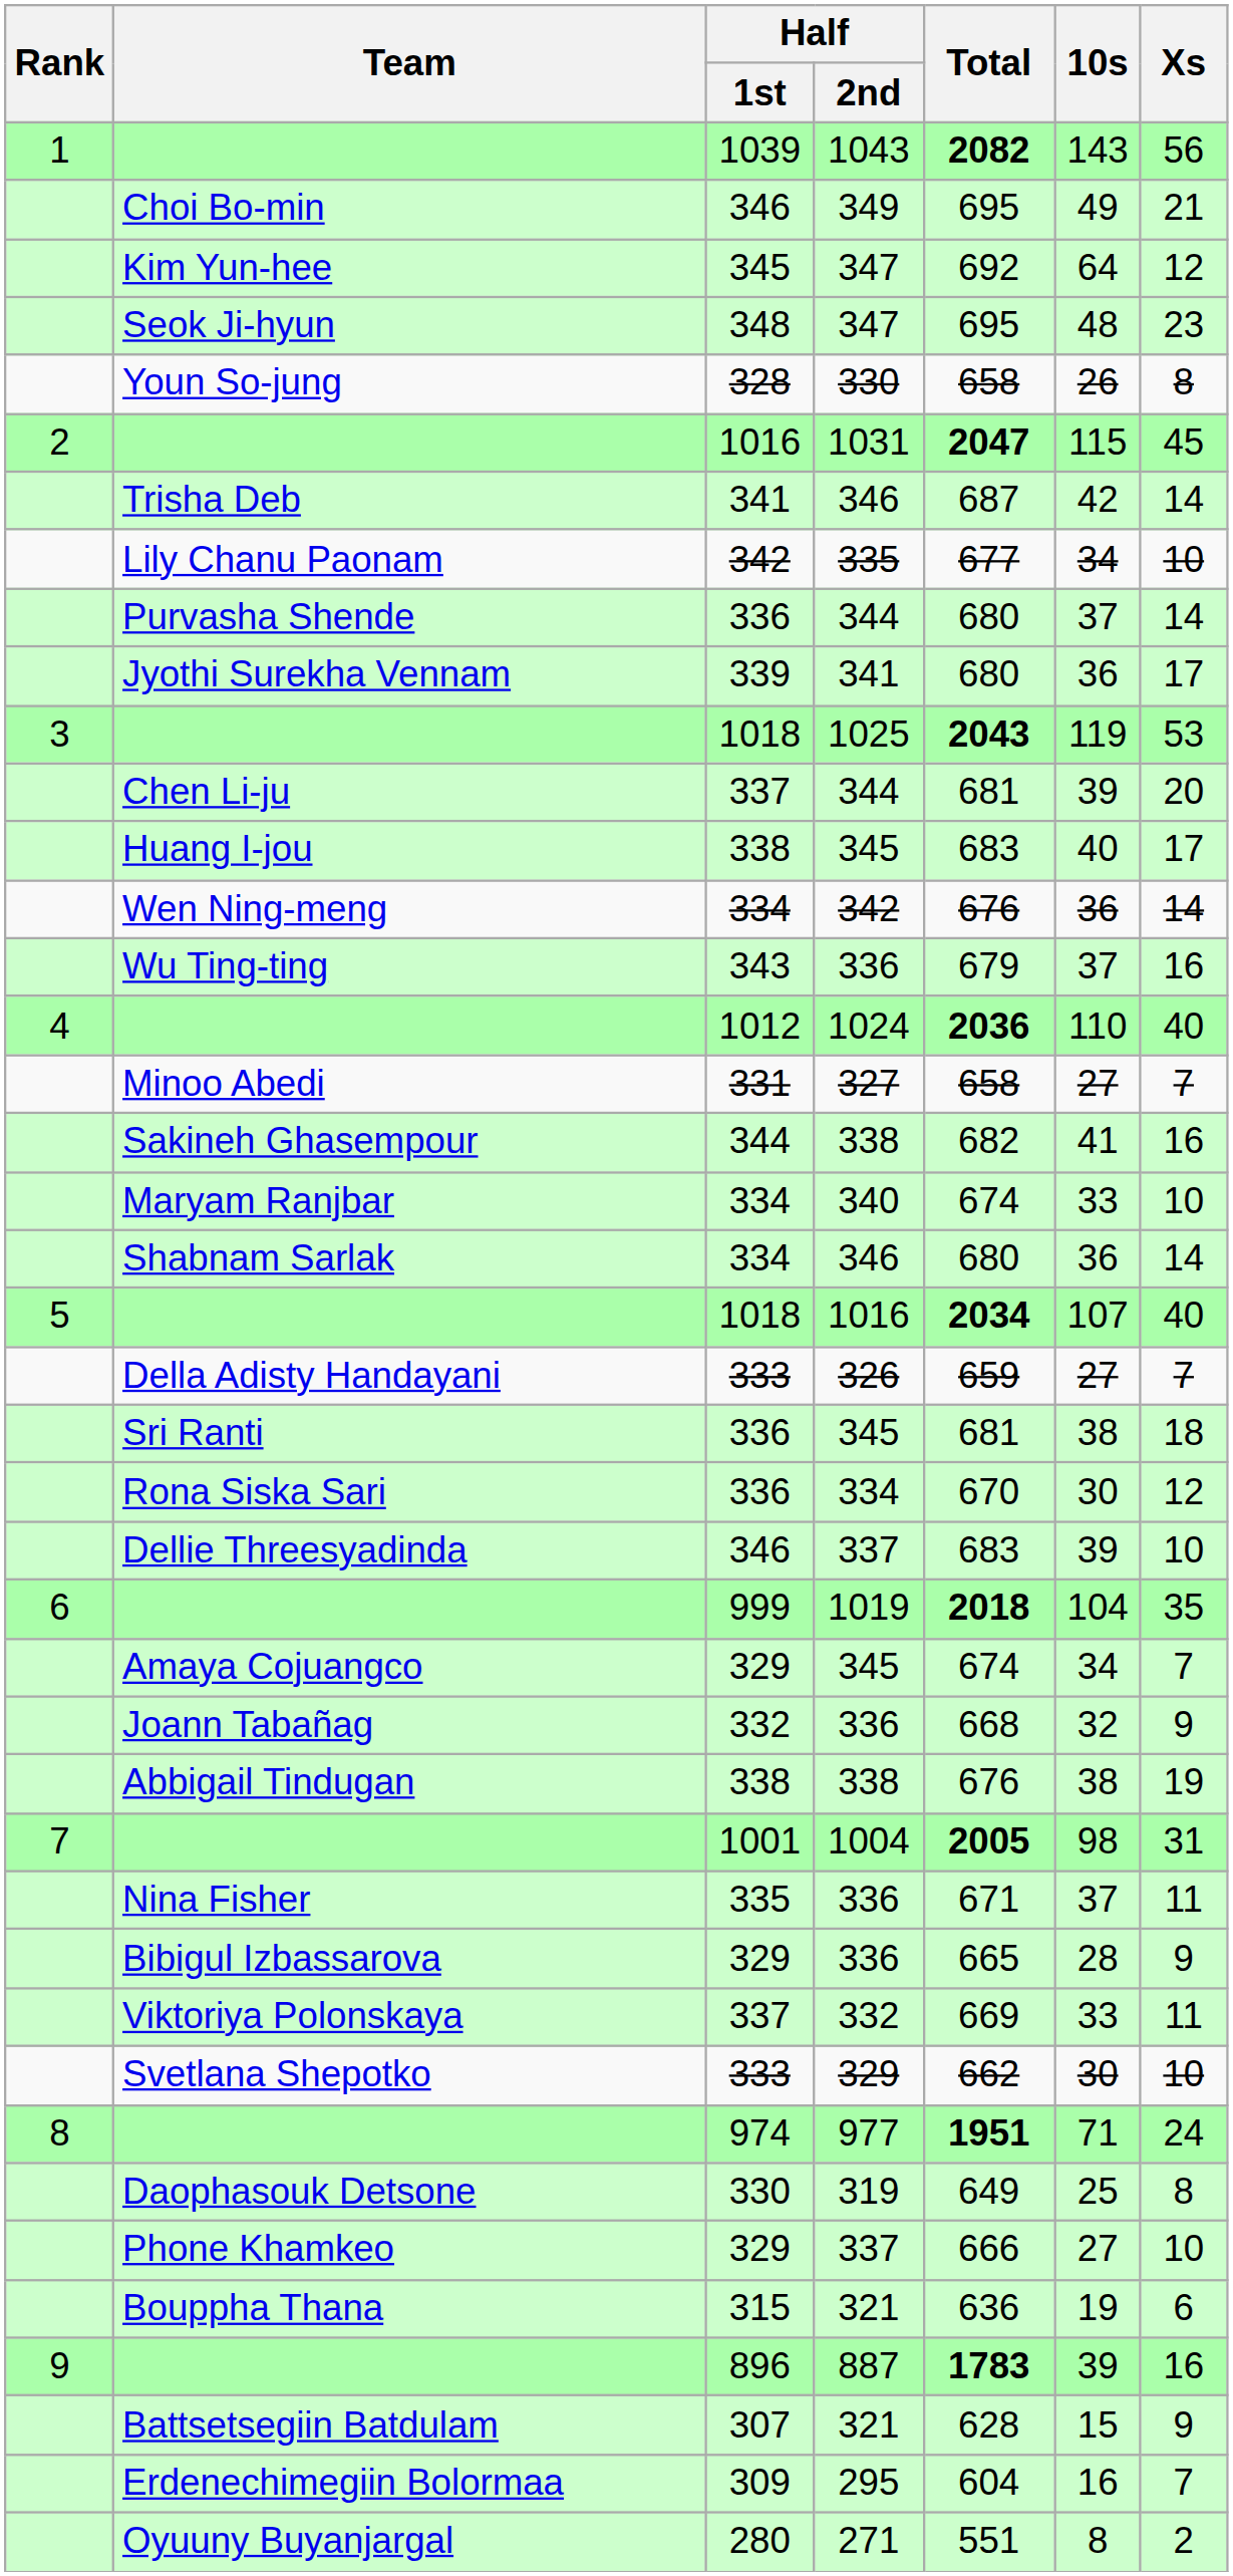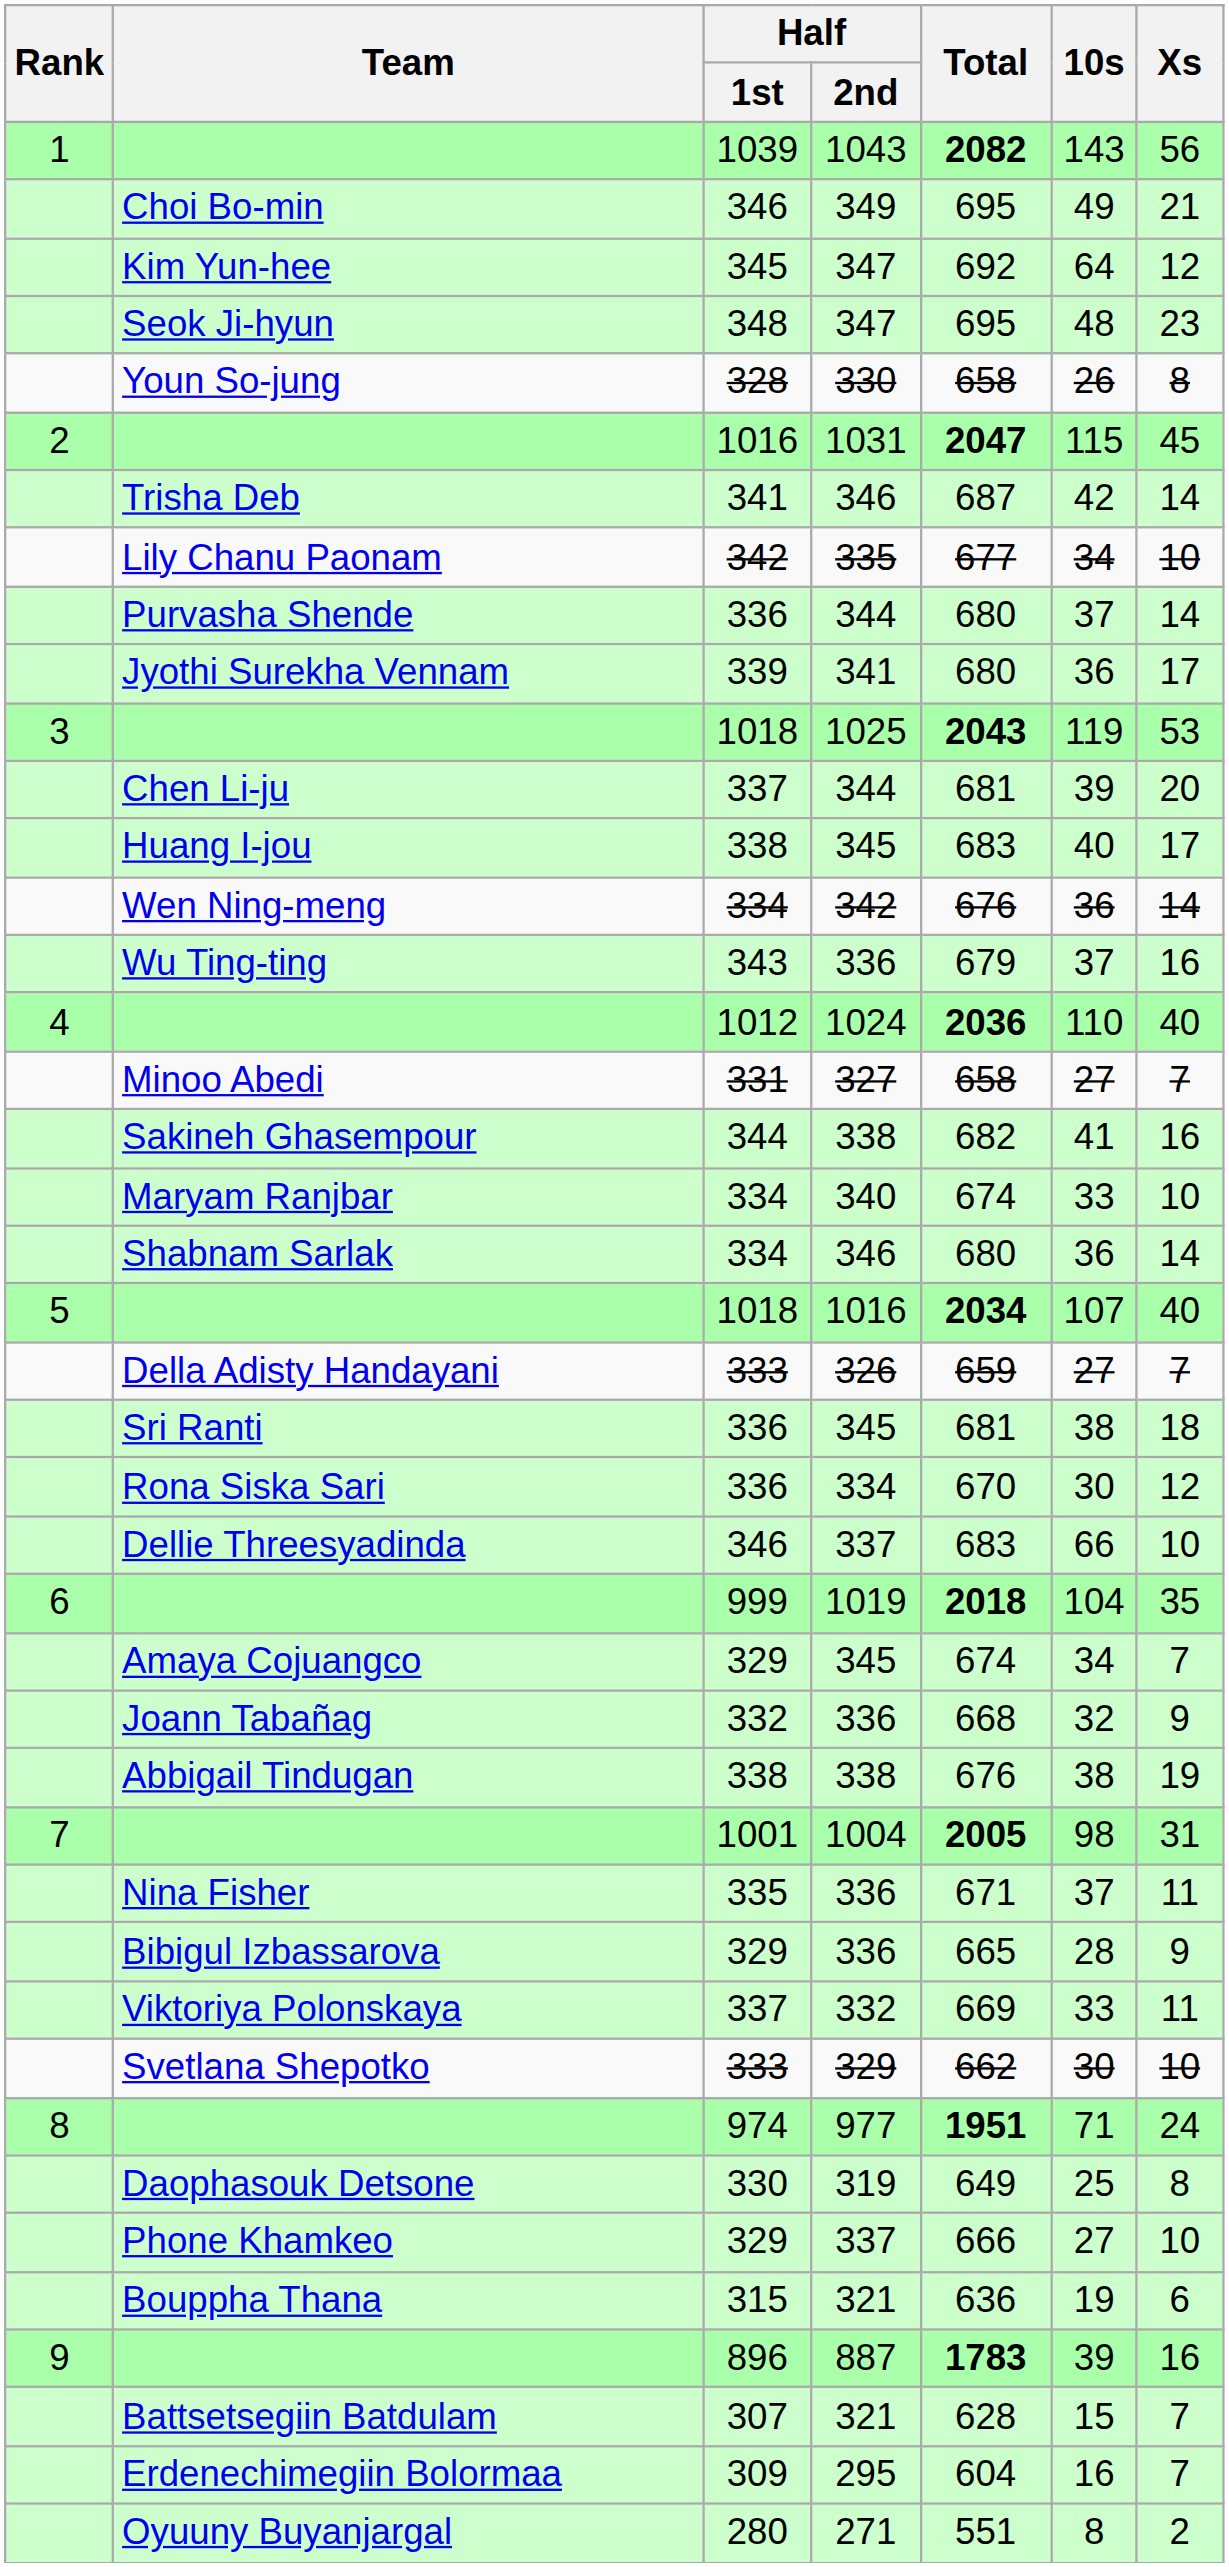 <table class="wikitable" style="text-align:center">
 <tr>
 <th rowspan=2 width=40>Rank</th>
 <th rowspan=2 width=250>Team</th>
 <th colspan=2>Half</th>
 <th rowspan=2 width=50>Total</th>
 <th rowspan=2 width=30>10s</th>
 <th rowspan=2 width=30>Xs</th>
 </tr>
 <tr>
 <th width=40>1st</th>
 <th width=40>2nd</th>
 </tr>
 <tr bgcolor="aaffaa">
 <td>1</td>
 <td align=left></td>
 <td>1039</td>
 <td>1043</td>
 <td><strong>2082</strong></td>
 <td>143</td>
 <td>56</td>
 </tr>
 <tr bgcolor=ccffcc>
 <td></td>
 <td align=left><a href='#'>Choi Bo-min</a></td>
 <td>346</td>
 <td>349</td>
 <td>695</td>
 <td>49</td>
 <td>21</td>
 </tr>
 <tr bgcolor=ccffcc>
 <td></td>
 <td align=left><a href='#'>Kim Yun-hee</a></td>
 <td>345</td>
 <td>347</td>
 <td>692</td>
 <td>64</td>
 <td>12</td>
 </tr>
 <tr bgcolor=ccffcc>
 <td></td>
 <td align=left><a href='#'>Seok Ji-hyun</a></td>
 <td>348</td>
 <td>347</td>
 <td>695</td>
 <td>48</td>
 <td>23</td>
 </tr>
 <tr>
 <td></td>
 <td align=left><a href='#'>Youn So-jung</a></td>
 <td><s>328</s></td>
 <td><s>330</s></td>
 <td><s>658</s></td>
 <td><s>26</s></td>
 <td><s>8</s></td>
 </tr>
 <tr bgcolor="aaffaa">
 <td>2</td>
 <td align=left></td>
 <td>1016</td>
 <td>1031</td>
 <td><strong>2047</strong></td>
 <td>115</td>
 <td>45</td>
 </tr>
 <tr bgcolor=ccffcc>
 <td></td>
 <td align=left><a href='#'>Trisha Deb</a></td>
 <td>341</td>
 <td>346</td>
 <td>687</td>
 <td>42</td>
 <td>14</td>
 </tr>
 <tr>
 <td></td>
 <td align=left><a href='#'>Lily Chanu Paonam</a></td>
 <td><s>342</s></td>
 <td><s>335</s></td>
 <td><s>677</s></td>
 <td><s>34</s></td>
 <td><s>10</s></td>
 </tr>
 <tr bgcolor=ccffcc>
 <td></td>
 <td align=left><a href='#'>Purvasha Shende</a></td>
 <td>336</td>
 <td>344</td>
 <td>680</td>
 <td>37</td>
 <td>14</td>
 </tr>
 <tr bgcolor=ccffcc>
 <td></td>
 <td align=left><a href='#'>Jyothi Surekha Vennam</a></td>
 <td>339</td>
 <td>341</td>
 <td>680</td>
 <td>36</td>
 <td>17</td>
 </tr>
 <tr bgcolor="aaffaa">
 <td>3</td>
 <td align=left></td>
 <td>1018</td>
 <td>1025</td>
 <td><strong>2043</strong></td>
 <td>119</td>
 <td>53</td>
 </tr>
 <tr bgcolor=ccffcc>
 <td></td>
 <td align=left><a href='#'>Chen Li-ju</a></td>
 <td>337</td>
 <td>344</td>
 <td>681</td>
 <td>39</td>
 <td>20</td>
 </tr>
 <tr bgcolor=ccffcc>
 <td></td>
 <td align=left><a href='#'>Huang I-jou</a></td>
 <td>338</td>
 <td>345</td>
 <td>683</td>
 <td>40</td>
 <td>17</td>
 </tr>
 <tr>
 <td></td>
 <td align=left><a href='#'>Wen Ning-meng</a></td>
 <td><s>334</s></td>
 <td><s>342</s></td>
 <td><s>676</s></td>
 <td><s>36</s></td>
 <td><s>14</s></td>
 </tr>
 <tr bgcolor=ccffcc>
 <td></td>
 <td align=left><a href='#'>Wu Ting-ting</a></td>
 <td>343</td>
 <td>336</td>
 <td>679</td>
 <td>37</td>
 <td>16</td>
 </tr>
 <tr bgcolor="aaffaa">
 <td>4</td>
 <td align=left></td>
 <td>1012</td>
 <td>1024</td>
 <td><strong>2036</strong></td>
 <td>110</td>
 <td>40</td>
 </tr>
 <tr>
 <td></td>
 <td align=left><a href='#'>Minoo Abedi</a></td>
 <td><s>331</s></td>
 <td><s>327</s></td>
 <td><s>658</s></td>
 <td><s>27</s></td>
 <td><s>7</s></td>
 </tr>
 <tr bgcolor=ccffcc>
 <td></td>
 <td align=left><a href='#'>Sakineh Ghasempour</a></td>
 <td>344</td>
 <td>338</td>
 <td>682</td>
 <td>41</td>
 <td>16</td>
 </tr>
 <tr bgcolor=ccffcc>
 <td></td>
 <td align=left><a href='#'>Maryam Ranjbar</a></td>
 <td>334</td>
 <td>340</td>
 <td>674</td>
 <td>33</td>
 <td>10</td>
 </tr>
 <tr bgcolor=ccffcc>
 <td></td>
 <td align=left><a href='#'>Shabnam Sarlak</a></td>
 <td>334</td>
 <td>346</td>
 <td>680</td>
 <td>36</td>
 <td>14</td>
 </tr>
 <tr bgcolor="aaffaa">
 <td>5</td>
 <td align=left></td>
 <td>1018</td>
 <td>1016</td>
 <td><strong>2034</strong></td>
 <td>107</td>
 <td>40</td>
 </tr>
 <tr>
 <td></td>
 <td align=left><a href='#'>Della Adisty Handayani</a></td>
 <td><s>333</s></td>
 <td><s>326</s></td>
 <td><s>659</s></td>
 <td><s>27</s></td>
 <td><s>7</s></td>
 </tr>
 <tr bgcolor=ccffcc>
 <td></td>
 <td align=left><a href='#'>Sri Ranti</a></td>
 <td>336</td>
 <td>345</td>
 <td>681</td>
 <td>38</td>
 <td>18</td>
 </tr>
 <tr bgcolor=ccffcc>
 <td></td>
 <td align=left><a href='#'>Rona Siska Sari</a></td>
 <td>336</td>
 <td>334</td>
 <td>670</td>
 <td>30</td>
 <td>12</td>
 </tr>
 <tr bgcolor=ccffcc>
 <td></td>
 <td align=left><a href='#'>Dellie Threesyadinda</a></td>
 <td>346</td>
 <td>337</td>
 <td>683</td>
-<td>39</td>
+<td>66</td>
 <td>10</td>
 </tr>
 <tr bgcolor="aaffaa">
 <td>6</td>
 <td align=left></td>
 <td>999</td>
 <td>1019</td>
 <td><strong>2018</strong></td>
 <td>104</td>
 <td>35</td>
 </tr>
 <tr bgcolor=ccffcc>
 <td></td>
 <td align=left><a href='#'>Amaya Cojuangco</a></td>
 <td>329</td>
 <td>345</td>
 <td>674</td>
 <td>34</td>
 <td>7</td>
 </tr>
 <tr bgcolor=ccffcc>
 <td></td>
 <td align=left><a href='#'>Joann Tabañag</a></td>
 <td>332</td>
 <td>336</td>
 <td>668</td>
 <td>32</td>
 <td>9</td>
 </tr>
 <tr bgcolor=ccffcc>
 <td></td>
 <td align=left><a href='#'>Abbigail Tindugan</a></td>
 <td>338</td>
 <td>338</td>
 <td>676</td>
 <td>38</td>
 <td>19</td>
 </tr>
 <tr bgcolor="aaffaa">
 <td>7</td>
 <td align=left></td>
 <td>1001</td>
 <td>1004</td>
 <td><strong>2005</strong></td>
 <td>98</td>
 <td>31</td>
 </tr>
 <tr bgcolor=ccffcc>
 <td></td>
 <td align=left><a href='#'>Nina Fisher</a></td>
 <td>335</td>
 <td>336</td>
 <td>671</td>
 <td>37</td>
 <td>11</td>
 </tr>
 <tr bgcolor=ccffcc>
 <td></td>
 <td align=left><a href='#'>Bibigul Izbassarova</a></td>
 <td>329</td>
 <td>336</td>
 <td>665</td>
 <td>28</td>
 <td>9</td>
 </tr>
 <tr bgcolor=ccffcc>
 <td></td>
 <td align=left><a href='#'>Viktoriya Polonskaya</a></td>
 <td>337</td>
 <td>332</td>
 <td>669</td>
 <td>33</td>
 <td>11</td>
 </tr>
 <tr>
 <td></td>
 <td align=left><a href='#'>Svetlana Shepotko</a></td>
 <td><s>333</s></td>
 <td><s>329</s></td>
 <td><s>662</s></td>
 <td><s>30</s></td>
 <td><s>10</s></td>
 </tr>
 <tr bgcolor="aaffaa">
 <td>8</td>
 <td align=left></td>
 <td>974</td>
 <td>977</td>
 <td><strong>1951</strong></td>
 <td>71</td>
 <td>24</td>
 </tr>
 <tr bgcolor=ccffcc>
 <td></td>
 <td align=left><a href='#'>Daophasouk Detsone</a></td>
 <td>330</td>
 <td>319</td>
 <td>649</td>
 <td>25</td>
 <td>8</td>
 </tr>
 <tr bgcolor=ccffcc>
 <td></td>
 <td align=left><a href='#'>Phone Khamkeo</a></td>
 <td>329</td>
 <td>337</td>
 <td>666</td>
 <td>27</td>
 <td>10</td>
 </tr>
 <tr bgcolor=ccffcc>
 <td></td>
 <td align=left><a href='#'>Bouppha Thana</a></td>
 <td>315</td>
 <td>321</td>
 <td>636</td>
 <td>19</td>
 <td>6</td>
 </tr>
 <tr bgcolor="aaffaa">
 <td>9</td>
 <td align=left></td>
 <td>896</td>
 <td>887</td>
 <td><strong>1783</strong></td>
 <td>39</td>
 <td>16</td>
 </tr>
 <tr bgcolor=ccffcc>
 <td></td>
 <td align=left><a href='#'>Battsetsegiin Batdulam</a></td>
 <td>307</td>
 <td>321</td>
 <td>628</td>
 <td>15</td>
-<td>9</td>
+<td>7</td>
 </tr>
 <tr bgcolor=ccffcc>
 <td></td>
 <td align=left><a href='#'>Erdenechimegiin Bolormaa</a></td>
 <td>309</td>
 <td>295</td>
 <td>604</td>
 <td>16</td>
 <td>7</td>
 </tr>
 <tr bgcolor=ccffcc>
 <td></td>
 <td align=left><a href='#'>Oyuuny Buyanjargal</a></td>
 <td>280</td>
 <td>271</td>
 <td>551</td>
 <td>8</td>
 <td>2</td>
 </tr>
 </table>
